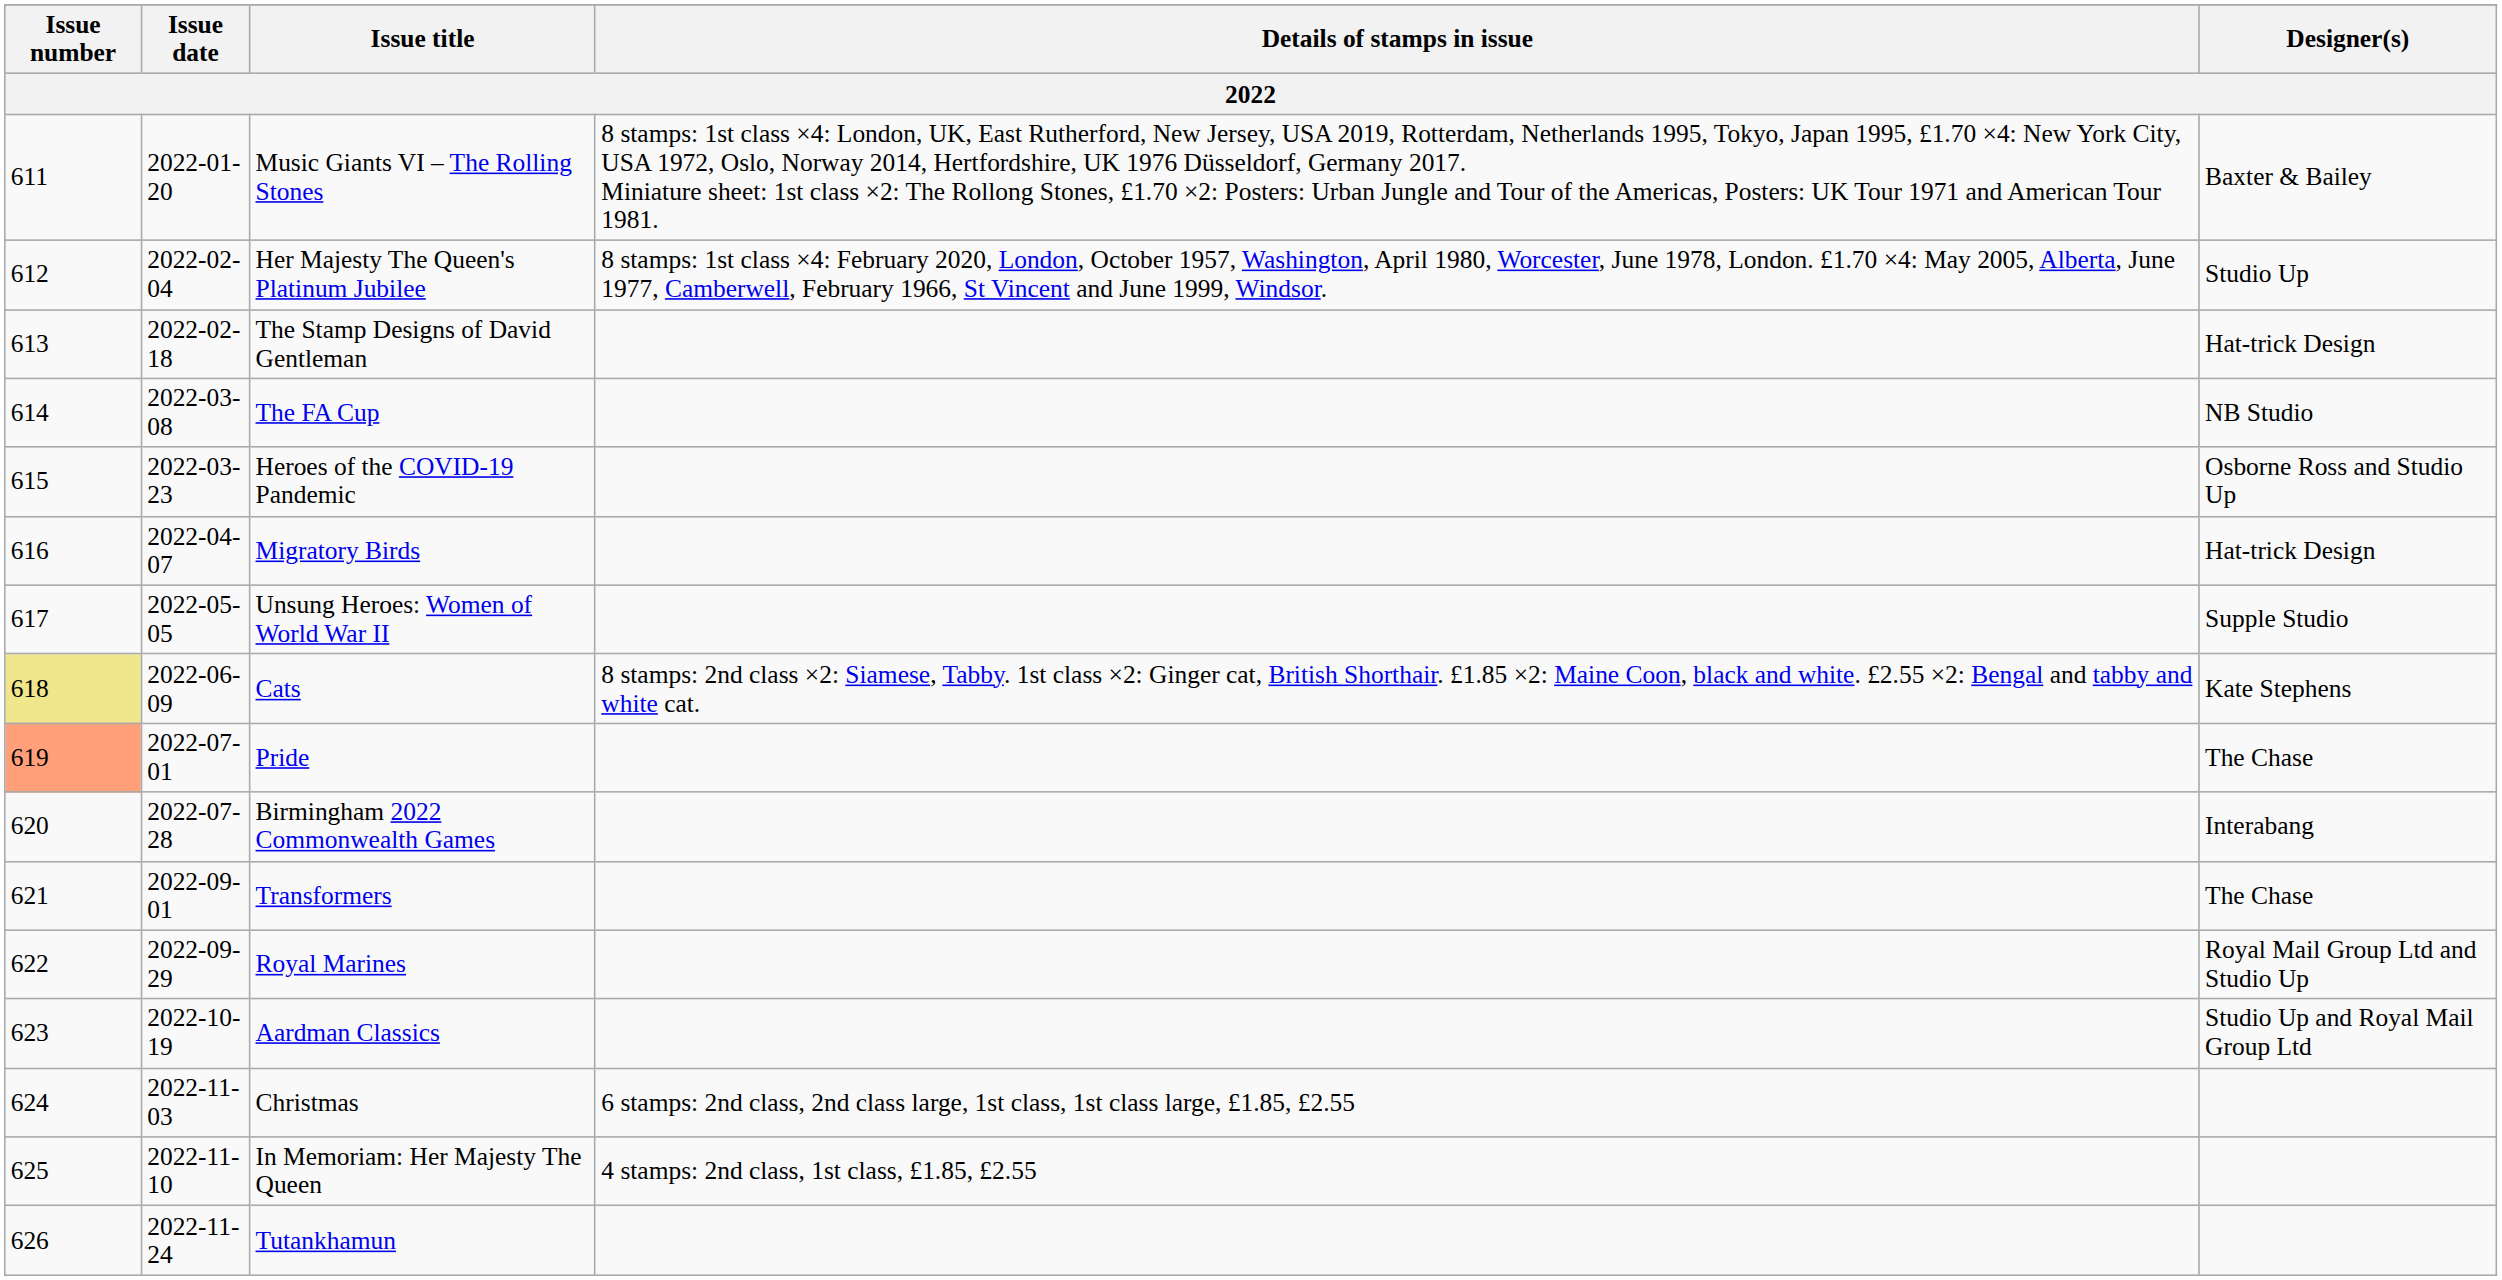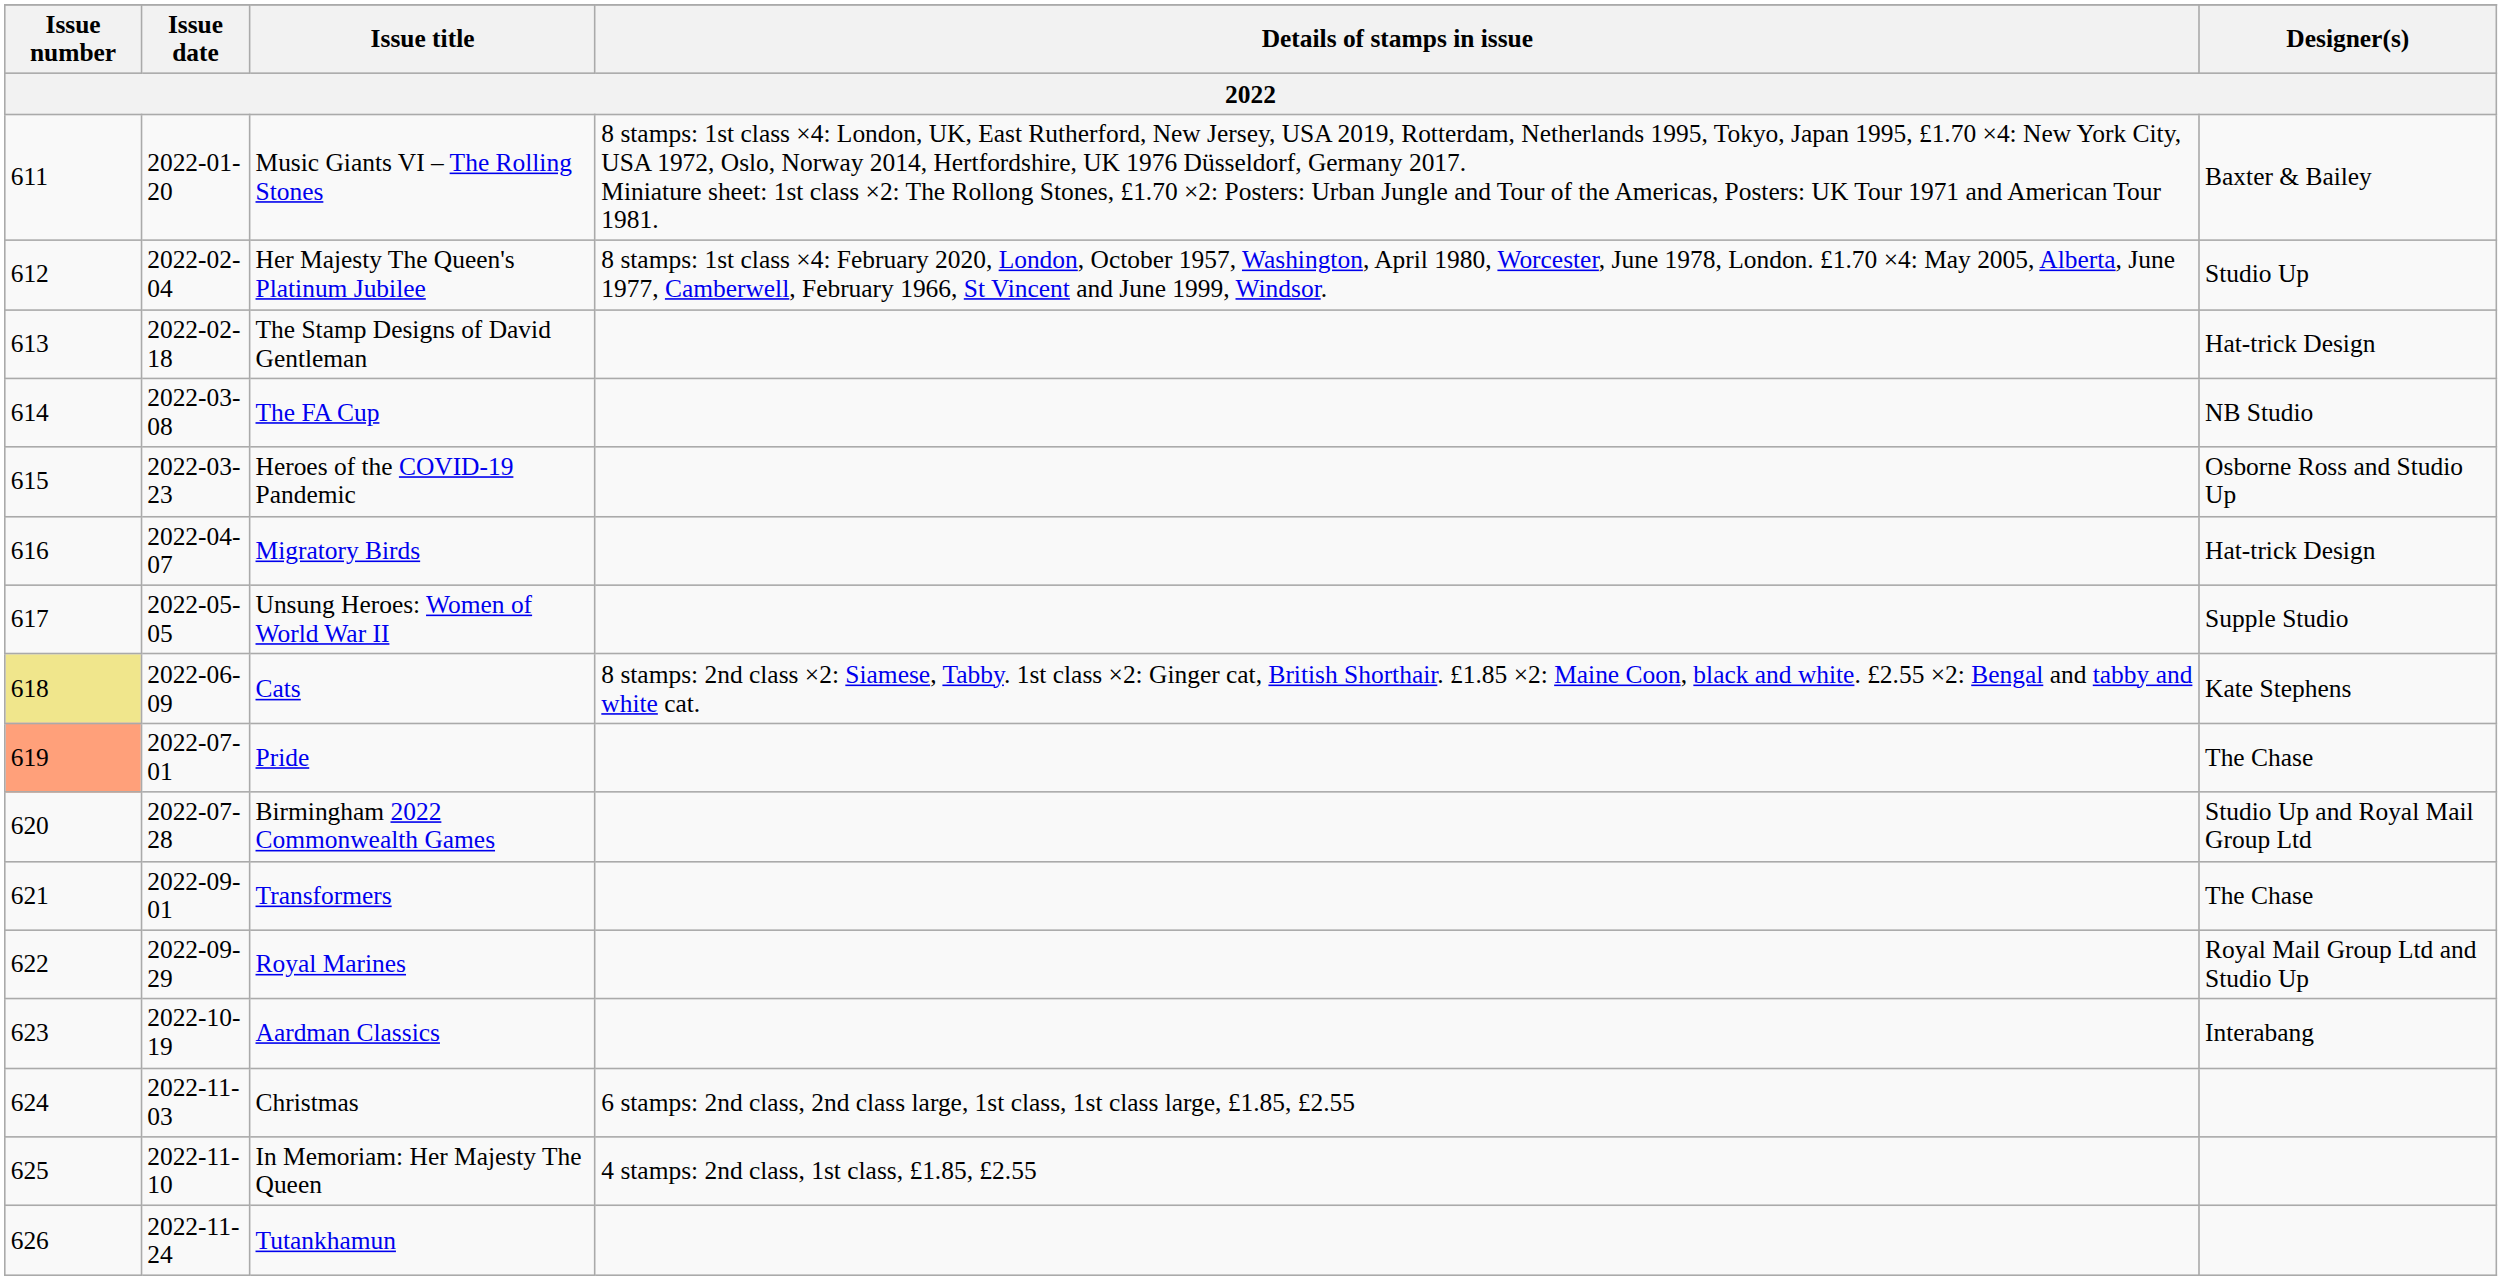 <table class="wikitable">
 <tr>
 </tr>
 <tr>
 <th>Issue number</th>
 <th>Issue date</th>
 <th>Issue title</th>
 <th>Details of stamps in issue</th>
 <th>Designer(s)</th>
 </tr>
 <tr>
 <th colspan=5>2022</th>
 </tr>
 <tr>
 <td>611</td>
 <td>2022-01-20</td>
 <td>Music Giants VI – <a href='#'>The Rolling Stones</a></td>
 <td>8 stamps: 1st class ×4: London, UK, East Rutherford, New Jersey, USA 2019, Rotterdam, Netherlands 1995, Tokyo, Japan 1995, £1.70 ×4: New York City, USA 1972, Oslo, Norway 2014, Hertfordshire, UK 1976 Düsseldorf, Germany 2017.<br>Miniature sheet: 1st class ×2: The Rollong Stones, £1.70 ×2: Posters: Urban Jungle and Tour of the Americas, Posters: UK Tour 1971 and American Tour 1981.</td>
 <td>Baxter & Bailey</td>
 </tr>
 <tr>
 <td>612</td>
 <td>2022-02-04</td>
 <td>Her Majesty The Queen's <a href='#'>Platinum Jubilee</a></td>
 <td>8 stamps: 1st class ×4: February 2020, <a href='#'>London</a>, October 1957, <a href='#'>Washington</a>, April 1980, <a href='#'>Worcester</a>, June 1978, London. £1.70 ×4: May 2005, <a href='#'>Alberta</a>, June 1977, <a href='#'>Camberwell</a>, February 1966, <a href='#'>St Vincent</a> and June 1999, <a href='#'>Windsor</a>.</td>
 <td>Studio Up</td>
 </tr>
 <tr>
 <td>613</td>
 <td>2022-02-18</td>
 <td>The Stamp Designs of David Gentleman</td>
 <td></td>
 <td>Hat-trick Design</td>
 </tr>
 <tr>
 <td>614</td>
 <td>2022-03-08</td>
 <td><a href='#'>The FA Cup</a></td>
 <td></td>
 <td>NB Studio</td>
 </tr>
 <tr>
 <td>615</td>
 <td>2022-03-23</td>
 <td>Heroes of the <a href='#'>COVID-19</a> Pandemic</td>
 <td></td>
 <td>Osborne Ross and Studio Up</td>
 </tr>
 <tr>
 <td>616</td>
 <td>2022-04-07</td>
 <td><a href='#'>Migratory Birds</a></td>
 <td></td>
 <td>Hat-trick Design</td>
 </tr>
 <tr>
 <td>617</td>
 <td>2022-05-05</td>
 <td>Unsung Heroes: <a href='#'>Women of World War II</a></td>
 <td></td>
 <td>Supple Studio</td>
 </tr>
 <tr>
 <td style="background: khaki;">618</td>
 <td>2022-06-09</td>
 <td><a href='#'>Cats</a></td>
 <td>8 stamps: 2nd class ×2: <a href='#'>Siamese</a>, <a href='#'>Tabby</a>. 1st class ×2: Ginger cat, <a href='#'>British Shorthair</a>. £1.85 ×2: <a href='#'>Maine Coon</a>, <a href='#'>black and white</a>. £2.55 ×2: <a href='#'>Bengal</a> and <a href='#'>tabby and white</a> cat.</td>
 <td>Kate Stephens</td>
 </tr>
 <tr>
 <td style="background: lightsalmon;">619</td>
 <td>2022-07-01</td>
 <td><a href='#'>Pride</a></td>
 <td></td>
 <td>The Chase</td>
 </tr>
 <tr>
 <td>620</td>
 <td>2022-07-28</td>
 <td>Birmingham <a href='#'>2022 Commonwealth Games</a></td>
 <td></td>
-<td>Interabang</td>
+<td>Studio Up and Royal Mail Group Ltd</td>
 </tr>
 <tr>
 <td>621</td>
 <td>2022-09-01</td>
 <td><a href='#'>Transformers</a></td>
 <td></td>
 <td>The Chase</td>
 </tr>
 <tr>
 <td>622</td>
 <td>2022-09-29</td>
 <td><a href='#'>Royal Marines</a></td>
 <td></td>
 <td>Royal Mail Group Ltd and Studio Up</td>
 </tr>
 <tr>
 <td>623</td>
 <td>2022-10-19</td>
 <td><a href='#'>Aardman Classics</a></td>
 <td></td>
-<td>Studio Up and Royal Mail Group Ltd</td>
+<td>Interabang</td>
 </tr>
 <tr>
 <td>624</td>
 <td>2022-11-03</td>
 <td>Christmas</td>
 <td>6 stamps: 2nd class, 2nd class large, 1st class, 1st class large, £1.85, £2.55</td>
 <td></td>
 </tr>
 <tr>
 <td>625</td>
 <td>2022-11-10</td>
 <td>In Memoriam: Her Majesty The Queen</td>
 <td>4 stamps: 2nd class, 1st class, £1.85, £2.55</td>
 <td></td>
 </tr>
 <tr>
 <td>626</td>
 <td>2022-11-24</td>
 <td><a href='#'>Tutankhamun</a></td>
 <td></td>
 <td></td>
 </tr>
 </table>
